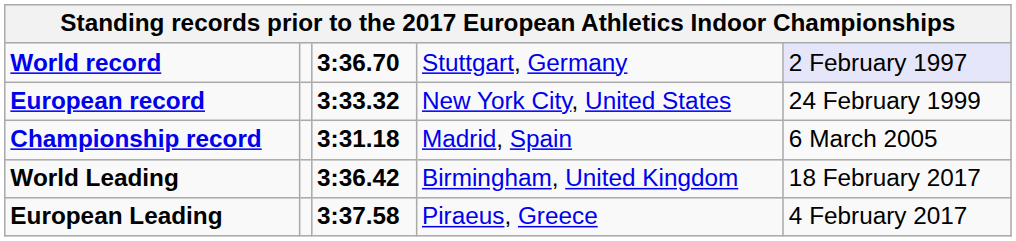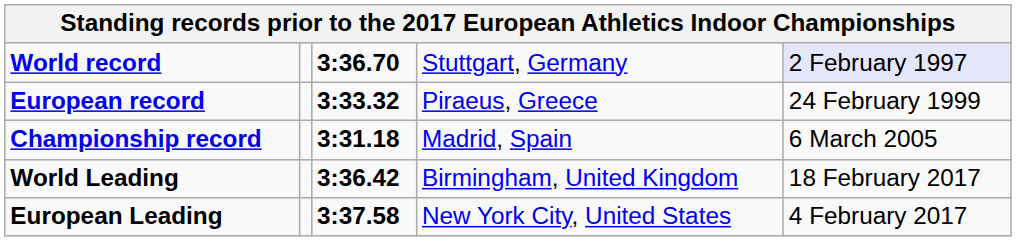 <table class="wikitable" width=75%>
 <tr>
 <th colspan="5">Standing records prior to the 2017 European Athletics Indoor Championships</th>
 </tr>
 <tr>
 <td><strong><a href='#'>World record</a></strong></td>
 <td></td>
 <td><strong>3:36.70</strong></td>
 <td><a href='#'>Stuttgart</a>, <a href='#'>Germany</a></td>
 <td style="background: lavender;">2 February 1997</td>
 </tr>
 <tr>
 <td><strong><a href='#'>European record</a></strong></td>
 <td></td>
 <td><strong>3:33.32</strong></td>
-<td><a href='#'>New York City</a>, <a href='#'>United States</a></td>
+<td><a href='#'>Piraeus</a>, <a href='#'>Greece</a></td>
 <td>24 February 1999</td>
 </tr>
 <tr>
 <td><strong><a href='#'>Championship record</a></strong></td>
 <td></td>
 <td><strong>3:31.18</strong></td>
 <td><a href='#'>Madrid</a>, <a href='#'>Spain</a></td>
 <td>6 March 2005</td>
 </tr>
 <tr>
 <td><strong>World Leading</strong></td>
 <td></td>
 <td><strong>3:36.42</strong></td>
 <td><a href='#'>Birmingham</a>, <a href='#'>United Kingdom</a></td>
 <td>18 February 2017</td>
 </tr>
 <tr>
 <td><strong>European Leading</strong></td>
 <td></td>
 <td><strong>3:37.58</strong></td>
-<td><a href='#'>Piraeus</a>, <a href='#'>Greece</a></td>
+<td><a href='#'>New York City</a>, <a href='#'>United States</a></td>
 <td>4 February 2017</td>
 </tr>
 </table>
